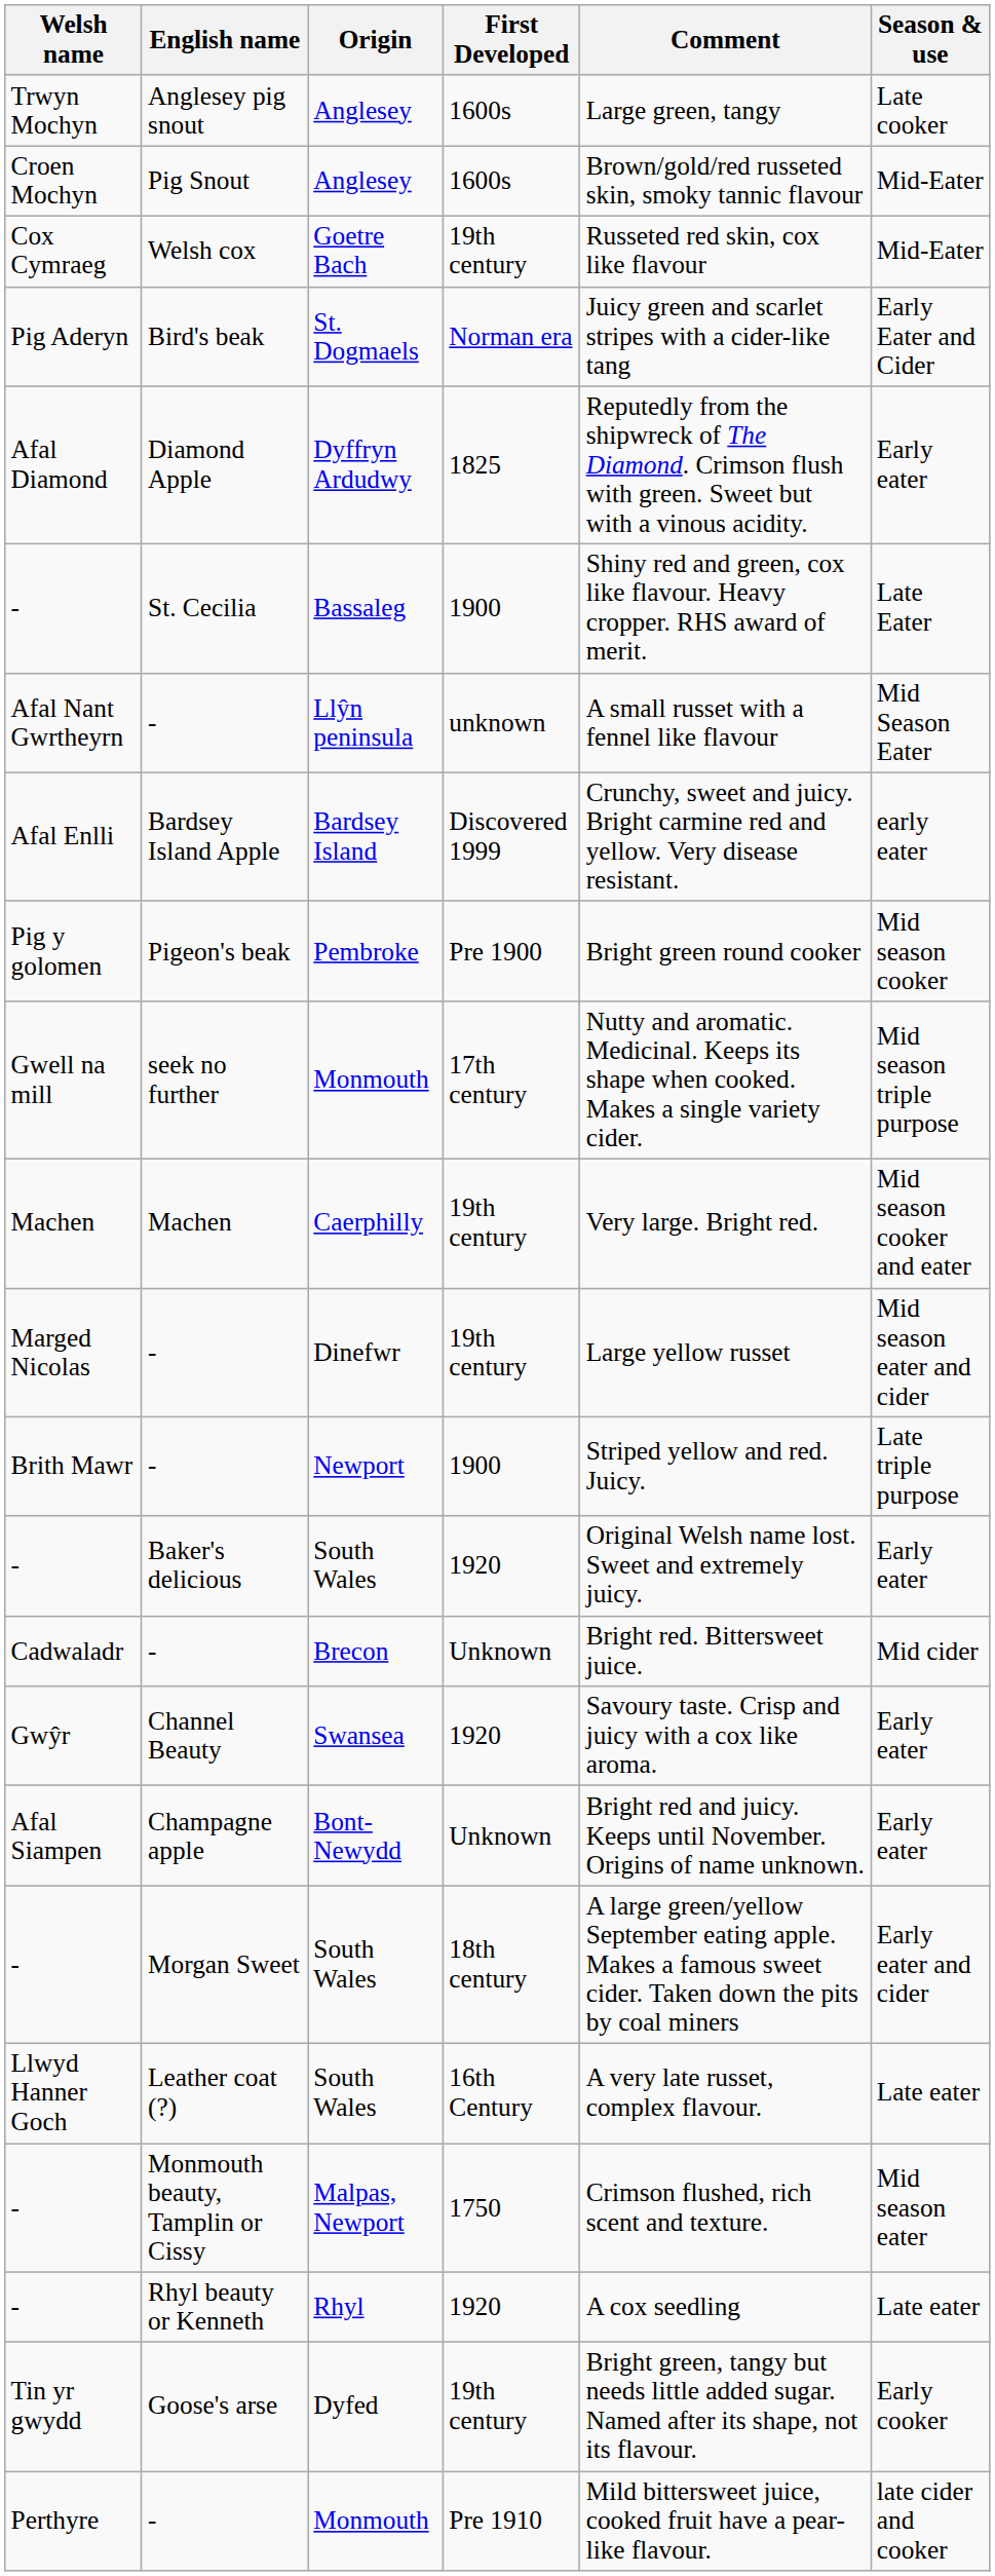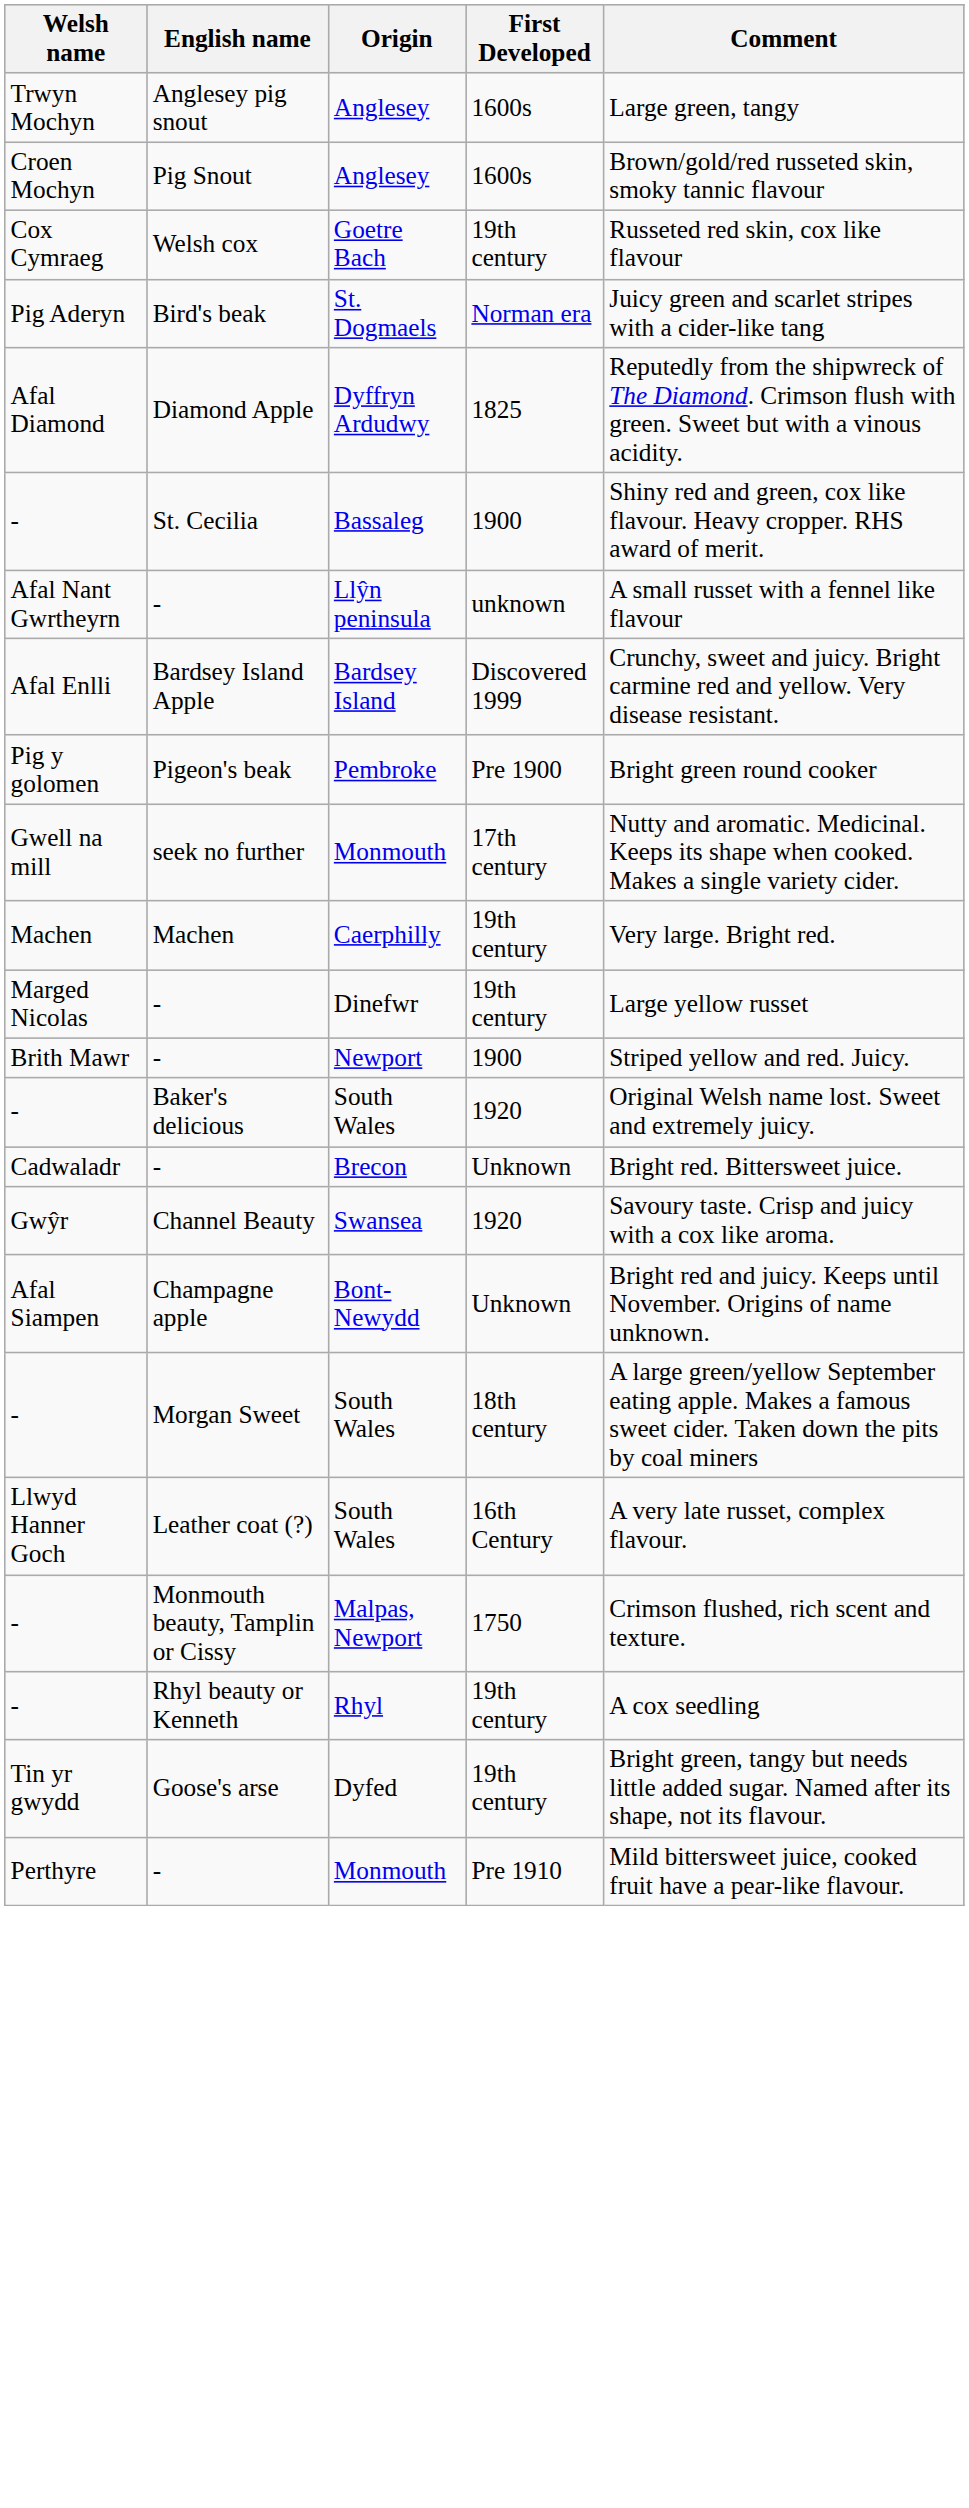 <table class="wikitable sortable">
 <tr>
 <th>Welsh name</th>
 <th>English name</th>
 <th>Origin</th>
 <th>First Developed</th>
 <th>Comment</th>
-<th>Season & use</th>
 </tr>
 <tr>
 <td>Trwyn Mochyn</td>
 <td>Anglesey pig snout</td>
 <td><a href='#'>Anglesey</a></td>
 <td>1600s</td>
 <td>Large green, tangy</td>
-<td>Late cooker</td>
 </tr>
 <tr>
 <td>Croen Mochyn</td>
 <td>Pig Snout</td>
 <td><a href='#'>Anglesey</a></td>
 <td>1600s</td>
 <td>Brown/gold/red russeted skin, smoky tannic flavour</td>
-<td>Mid-Eater</td>
 </tr>
 <tr>
 <td>Cox Cymraeg</td>
 <td>Welsh cox</td>
 <td><a href='#'>Goetre Bach</a></td>
 <td>19th century</td>
 <td>Russeted red skin, cox like flavour</td>
-<td>Mid-Eater</td>
 </tr>
 <tr>
 <td>Pig Aderyn</td>
 <td>Bird's beak</td>
 <td><a href='#'>St. Dogmaels</a></td>
 <td><a href='#'>Norman era</a></td>
 <td>Juicy green and scarlet stripes with a cider-like tang</td>
-<td>Early Eater and Cider</td>
 </tr>
 <tr>
 <td>Afal Diamond</td>
 <td>Diamond Apple</td>
 <td><a href='#'>Dyffryn Ardudwy</a></td>
 <td>1825</td>
 <td>Reputedly from the shipwreck of <em><a href='#'>The Diamond</a></em>. Crimson flush with green. Sweet but with a vinous acidity.</td>
-<td>Early eater</td>
 </tr>
 <tr>
 <td>-</td>
 <td>St. Cecilia</td>
 <td><a href='#'>Bassaleg</a></td>
 <td>1900</td>
 <td>Shiny red and green, cox like flavour. Heavy cropper. RHS award of merit.</td>
-<td>Late Eater</td>
 </tr>
 <tr>
 <td>Afal Nant Gwrtheyrn</td>
 <td>-</td>
 <td><a href='#'>Llŷn peninsula</a></td>
 <td>unknown</td>
 <td>A small russet with a fennel like flavour</td>
-<td>Mid Season Eater</td>
 </tr>
 <tr>
 <td>Afal Enlli</td>
 <td>Bardsey Island Apple</td>
 <td><a href='#'>Bardsey Island</a></td>
 <td>Discovered 1999</td>
 <td>Crunchy, sweet and juicy. Bright carmine red and yellow. Very disease resistant.</td>
-<td>early eater</td>
 </tr>
 <tr>
 <td>Pig y golomen</td>
 <td>Pigeon's beak</td>
 <td><a href='#'>Pembroke</a></td>
 <td>Pre 1900</td>
 <td>Bright green round cooker</td>
-<td>Mid season cooker</td>
 </tr>
 <tr>
 <td>Gwell na mill</td>
 <td>seek no further</td>
 <td><a href='#'>Monmouth</a></td>
 <td>17th century</td>
 <td>Nutty and aromatic. Medicinal. Keeps its shape when cooked. Makes a single variety cider.</td>
-<td>Mid season triple purpose</td>
 </tr>
 <tr>
 <td>Machen</td>
 <td>Machen</td>
 <td><a href='#'>Caerphilly</a></td>
 <td>19th century</td>
 <td>Very large. Bright red.</td>
-<td>Mid season cooker and eater</td>
 </tr>
 <tr>
 <td>Marged Nicolas</td>
 <td>-</td>
 <td>Dinefwr</td>
 <td>19th century</td>
 <td>Large yellow russet</td>
-<td>Mid season eater and cider</td>
 </tr>
 <tr>
 <td>Brith Mawr</td>
 <td>-</td>
 <td><a href='#'>Newport</a></td>
 <td>1900</td>
 <td>Striped yellow and red. Juicy.</td>
-<td>Late triple purpose</td>
 </tr>
 <tr>
 <td>-</td>
 <td>Baker's delicious</td>
 <td>South Wales</td>
 <td>1920</td>
 <td>Original Welsh name lost. Sweet and extremely juicy.</td>
-<td>Early eater</td>
 </tr>
 <tr>
 <td>Cadwaladr</td>
 <td>-</td>
 <td><a href='#'>Brecon</a></td>
 <td>Unknown</td>
 <td>Bright red. Bittersweet juice.</td>
-<td>Mid cider</td>
 </tr>
 <tr>
 <td>Gwŷr</td>
 <td>Channel Beauty</td>
 <td><a href='#'>Swansea</a></td>
 <td>1920</td>
 <td>Savoury taste. Crisp and juicy with a cox like aroma.</td>
-<td>Early eater</td>
 </tr>
 <tr>
 <td>Afal Siampen</td>
 <td>Champagne apple</td>
 <td><a href='#'>Bont-Newydd</a></td>
 <td>Unknown</td>
 <td>Bright red and juicy. Keeps until November. Origins of name unknown.</td>
-<td>Early eater</td>
 </tr>
 <tr>
 <td>-</td>
 <td>Morgan Sweet</td>
 <td>South Wales</td>
 <td>18th century</td>
 <td>A large green/yellow September eating apple. Makes a famous sweet cider. Taken down the pits by coal miners</td>
-<td>Early eater and cider</td>
 </tr>
 <tr>
 <td>Llwyd Hanner Goch</td>
 <td>Leather coat (?)</td>
 <td>South Wales</td>
 <td>16th Century</td>
 <td>A very late russet, complex flavour.</td>
-<td>Late eater</td>
 </tr>
 <tr>
 <td>-</td>
 <td>Monmouth beauty, Tamplin or Cissy</td>
 <td><a href='#'>Malpas, Newport</a></td>
 <td>1750</td>
 <td>Crimson flushed, rich scent and texture.</td>
-<td>Mid season eater</td>
 </tr>
 <tr>
 <td>-</td>
 <td>Rhyl beauty or Kenneth</td>
 <td><a href='#'>Rhyl</a></td>
-<td>1920</td>
+<td>19th century</td>
 <td>A cox seedling</td>
-<td>Late eater</td>
 </tr>
 <tr>
 <td>Tin yr gwydd</td>
 <td>Goose's arse</td>
 <td>Dyfed</td>
 <td>19th century</td>
 <td>Bright green, tangy but needs little added sugar. Named after its shape, not its flavour.</td>
-<td>Early cooker</td>
 </tr>
 <tr>
 <td>Perthyre</td>
 <td>-</td>
 <td><a href='#'>Monmouth</a></td>
 <td>Pre 1910</td>
 <td>Mild bittersweet juice, cooked fruit have a pear-like flavour.</td>
-<td>late cider and cooker</td>
 </tr>
 </table>
